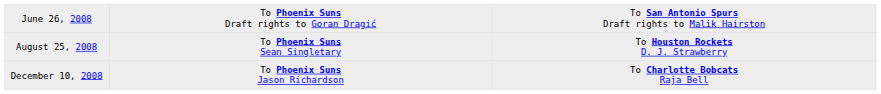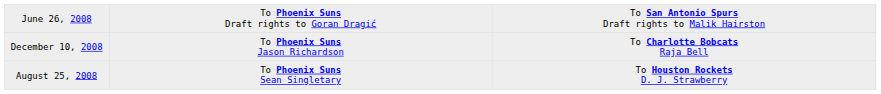 <table border=1 style="border-collapse:collapse; text-align: center; width: 100%" bordercolor="#DFDFDF"  cellpadding="5">
 <tr bgcolor="eeeeee">
 <td style="width:12%">June 26, <a href='#'>2008</a></td>
 <td style="width:44%" valign="top">To <strong><a href='#'>Phoenix Suns</a></strong><br>Draft rights to <a href='#'>Goran Dragić</a></td>
 <td style="width:44%" valign="top">To <strong><a href='#'>San Antonio Spurs</a></strong><br>Draft rights to <a href='#'>Malik Hairston</a></td>
 </tr>
 <tr bgcolor="eeeeee">
+<td style="width:12%">December 10, <a href='#'>2008</a></td>
+<td style="width:44%" valign="top">To <strong><a href='#'>Phoenix Suns</a></strong><br><a href='#'>Jason Richardson</a></td>
+<td style="width:44%" valign="top">To <strong><a href='#'>Charlotte Bobcats</a></strong><br><a href='#'>Raja Bell</a></td>
+</tr>
+<tr bgcolor="eeeeee">
 <td style="width:12%">August 25, <a href='#'>2008</a></td>
 <td style="width:44%" valign="top">To <strong><a href='#'>Phoenix Suns</a></strong><br><a href='#'>Sean Singletary</a></td>
 <td style="width:44%" valign="top">To <strong><a href='#'>Houston Rockets</a></strong><br><a href='#'>D. J. Strawberry</a></td>
 </tr>
-<tr bgcolor="eeeeee">
-<td style="width:12%">December 10, <a href='#'>2008</a></td>
-<td style="width:44%" valign="top">To <strong><a href='#'>Phoenix Suns</a></strong><br><a href='#'>Jason Richardson</a></td>
-<td style="width:44%" valign="top">To <strong><a href='#'>Charlotte Bobcats</a></strong><br><a href='#'>Raja Bell</a></td>
-</tr>
 </table>
